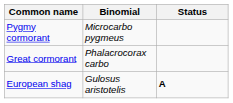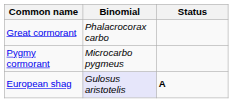 <table width=60% class="wikitable">
 <tr>
 <th width=35%>Common name</th>
 <th width=33%>Binomial</th>
 <th width=32%>Status</th>
 </tr>
 <tr>
+<td><a href='#'>Great cormorant</a></td>
+<td><em>Phalacrocorax carbo</em></td>
+<td></td>
+</tr>
+<tr>
 <td><a href='#'>Pygmy cormorant</a></td>
 <td><em>Microcarbo pygmeus</em></td>
 <td></td>
 </tr>
 <tr>
-<td><a href='#'>Great cormorant</a></td>
-<td><em>Phalacrocorax carbo</em></td>
-<td></td>
-</tr>
-<tr>
 <td><a href='#'>European shag</a></td>
-<td><em>Gulosus aristotelis</em></td>
+<td style="background: lavender;"><em>Gulosus aristotelis</em></td>
 <td><strong>A</strong></td>
 </tr>
 </table>
